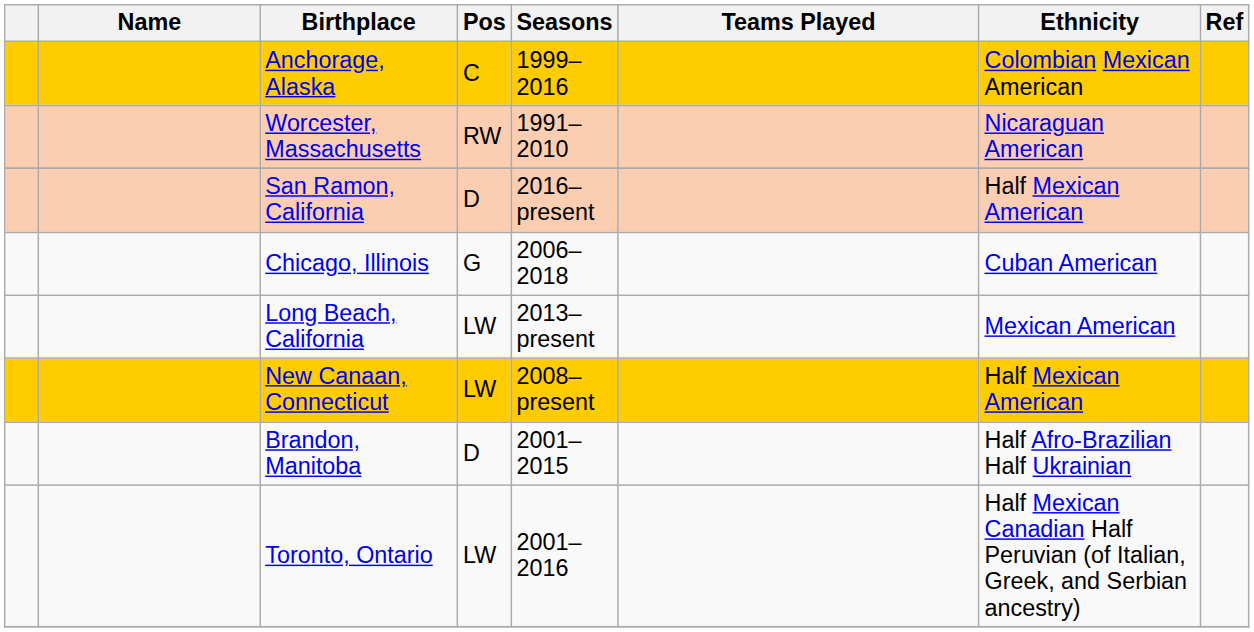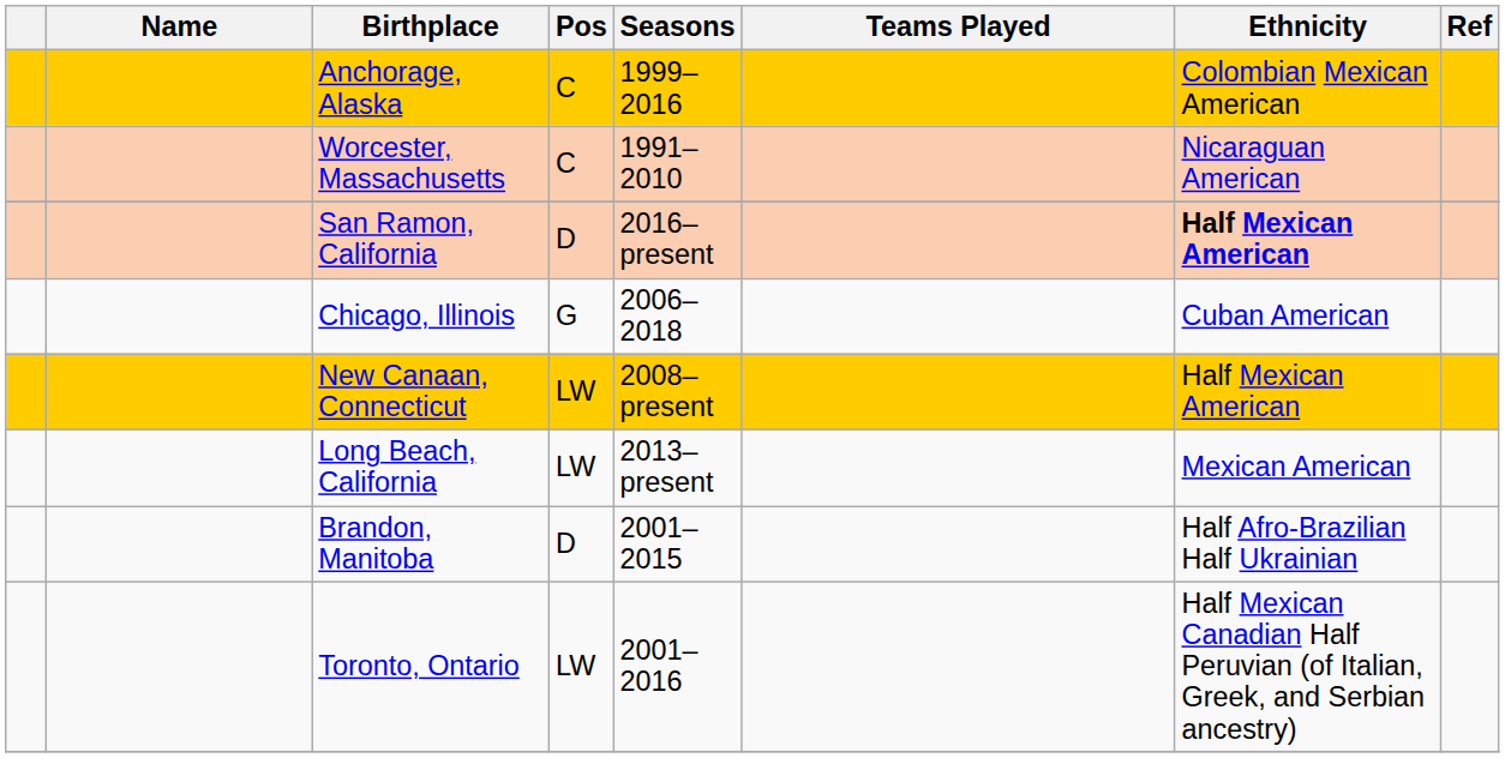 <table class="wikitable sortable">
 <tr>
 <th scope="col" style="width:1em;"></th>
 <th scope="col" style="width:9em;">Name</th>
 <th scope="col" style="width:8em;">Birthplace</th>
 <th scope="col" style="width:1em;">Pos</th>
 <th scope="col" style="width:4em;">Seasons</th>
 <th scope="col" style="width:15em;">Teams Played</th>
 <th scope="col" style="width:9em;">Ethnicity</th>
 <th scope="col" style="width:1em;">Ref</th>
 </tr>
 <tr bgcolor="#FFCC00">
 <td></td>
 <td></td>
 <td><a href='#'>Anchorage, Alaska</a></td>
 <td>C</td>
 <td>1999–2016</td>
 <td></td>
 <td><a href='#'>Colombian</a> <a href='#'>Mexican</a> American</td>
 <td></td>
 </tr>
 <tr bgcolor="#FBCEB1">
 <td></td>
 <td></td>
 <td><a href='#'>Worcester, Massachusetts</a></td>
-<td>RW</td>
+<td>C</td>
 <td>1991–2010</td>
 <td></td>
 <td><a href='#'>Nicaraguan American</a></td>
 <td></td>
 </tr>
 <tr>
 </tr>
 <tr bgcolor="#FBCEB1">
 <td></td>
 <td><strong></strong></td>
 <td><a href='#'>San Ramon, California</a></td>
 <td>D</td>
 <td>2016–present</td>
 <td></td>
-<td>Half <a href='#'>Mexican American</a></td>
+<td><strong>Half <a href='#'>Mexican American</a></strong></td>
 <td></td>
 </tr>
 <tr>
 <td></td>
 <td></td>
 <td><a href='#'>Chicago, Illinois</a></td>
 <td>G</td>
 <td>2006–2018</td>
 <td></td>
 <td><a href='#'>Cuban American</a></td>
 <td></td>
 </tr>
+<tr bgcolor="#FFCC00">
+<td></td>
+<td><strong></strong></td>
+<td><a href='#'>New Canaan, Connecticut</a></td>
+<td>LW</td>
+<td>2008–present</td>
+<td></td>
+<td>Half <a href='#'>Mexican American</a></td>
+<td></td>
+</tr>
 <tr>
 <td></td>
 <td><strong></strong></td>
 <td><a href='#'>Long Beach, California</a></td>
 <td>LW</td>
 <td>2013–present</td>
 <td></td>
 <td><a href='#'>Mexican American</a></td>
-<td></td>
-</tr>
-<tr bgcolor="#FFCC00">
-<td></td>
-<td><strong></strong></td>
-<td><a href='#'>New Canaan, Connecticut</a></td>
-<td>LW</td>
-<td>2008–present</td>
-<td></td>
-<td>Half <a href='#'>Mexican American</a></td>
 <td></td>
 </tr>
 <tr>
 <td></td>
 <td></td>
 <td><a href='#'>Brandon, Manitoba</a></td>
 <td>D</td>
 <td>2001–2015</td>
 <td></td>
 <td>Half <a href='#'>Afro-Brazilian</a> Half <a href='#'>Ukrainian</a></td>
 <td></td>
 </tr>
 <tr>
 <td></td>
 <td></td>
 <td><a href='#'>Toronto, Ontario</a></td>
 <td>LW</td>
 <td>2001–2016</td>
 <td></td>
 <td>Half <a href='#'>Mexican Canadian</a> Half Peruvian (of Italian, Greek, and Serbian ancestry)</td>
 <td></td>
 </tr>
 <tr>
 </tr>
 </table>
